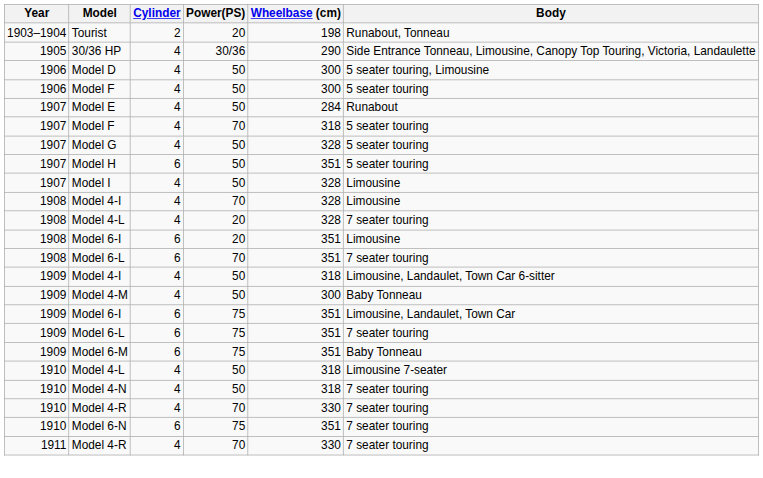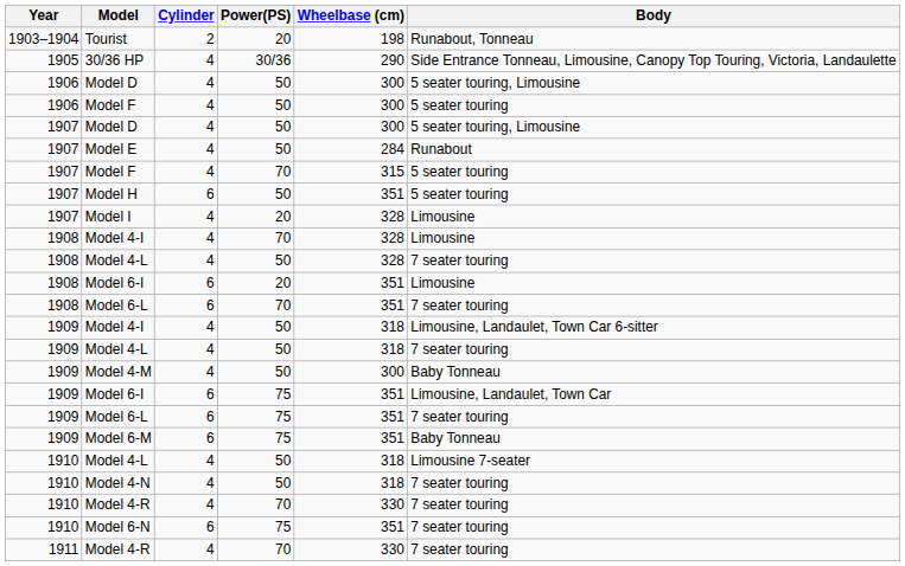 <table class="wikitable sortable">
 <tr>
 <th>Year</th>
 <th>Model</th>
 <th><a href='#'>Cylinder</a></th>
 <th>Power(PS)</th>
 <th><a href='#'>Wheelbase</a> (cm)</th>
 <th>Body</th>
 </tr>
 <tr>
 <td align="right">1903–1904</td>
 <td>Tourist</td>
 <td align="right">2</td>
 <td align="right">20</td>
 <td align="right">198</td>
 <td>Runabout, Tonneau</td>
 </tr>
 <tr>
 <td align="right">1905</td>
 <td>30/36 HP</td>
 <td align="right">4</td>
 <td align="right">30/36</td>
 <td align="right">290</td>
 <td>Side Entrance Tonneau, Limousine, Canopy Top Touring, Victoria, Landaulette</td>
 </tr>
 <tr>
 <td align="right">1906</td>
 <td>Model D</td>
 <td align="right">4</td>
 <td align="right">50</td>
 <td align="right">300</td>
 <td>5 seater touring, Limousine</td>
 </tr>
 <tr>
 <td align="right">1906</td>
 <td>Model F</td>
 <td align="right">4</td>
 <td align="right">50</td>
 <td align="right">300</td>
 <td>5 seater touring</td>
 </tr>
 <tr>
 <td align="right">1907</td>
+<td>Model D</td>
+<td align="right">4</td>
+<td align="right">50</td>
+<td align="right">300</td>
+<td>5 seater touring, Limousine</td>
+</tr>
+<tr>
+<td align="right">1907</td>
 <td>Model E</td>
 <td align="right">4</td>
 <td align="right">50</td>
 <td align="right">284</td>
 <td>Runabout</td>
 </tr>
 <tr>
 <td align="right">1907</td>
 <td>Model F</td>
 <td align="right">4</td>
 <td align="right">70</td>
-<td align="right">318</td>
-<td>5 seater touring</td>
-</tr>
-<tr>
-<td align="right">1907</td>
-<td>Model G</td>
-<td align="right">4</td>
-<td align="right">50</td>
-<td align="right">328</td>
+<td align="right">315</td>
 <td>5 seater touring</td>
 </tr>
 <tr>
 <td align="right">1907</td>
 <td>Model H</td>
 <td align="right">6</td>
 <td align="right">50</td>
 <td align="right">351</td>
 <td>5 seater touring</td>
 </tr>
 <tr>
 <td align="right">1907</td>
 <td>Model I</td>
 <td align="right">4</td>
-<td align="right">50</td>
+<td align="right">20</td>
 <td align="right">328</td>
 <td>Limousine</td>
 </tr>
 <tr>
 <td align="right">1908</td>
 <td>Model 4-I</td>
 <td align="right">4</td>
 <td align="right">70</td>
 <td align="right">328</td>
 <td>Limousine</td>
 </tr>
 <tr>
 <td align="right">1908</td>
 <td>Model 4-L</td>
 <td align="right">4</td>
-<td align="right">20</td>
+<td align="right">50</td>
 <td align="right">328</td>
 <td>7 seater touring</td>
 </tr>
 <tr>
 <td align="right">1908</td>
 <td>Model 6-I</td>
 <td align="right">6</td>
 <td align="right">20</td>
 <td align="right">351</td>
 <td>Limousine</td>
 </tr>
 <tr>
 <td align="right">1908</td>
 <td>Model 6-L</td>
 <td align="right">6</td>
 <td align="right">70</td>
 <td align="right">351</td>
 <td>7 seater touring</td>
 </tr>
 <tr>
 <td align="right">1909</td>
 <td>Model 4-I</td>
 <td align="right">4</td>
 <td align="right">50</td>
 <td align="right">318</td>
 <td>Limousine, Landaulet, Town Car 6-sitter</td>
+</tr>
+<tr>
+<td align="right">1909</td>
+<td>Model 4-L</td>
+<td align="right">4</td>
+<td align="right">50</td>
+<td align="right">318</td>
+<td>7 seater touring</td>
 </tr>
 <tr>
 <td align="right">1909</td>
 <td>Model 4-M</td>
 <td align="right">4</td>
 <td align="right">50</td>
 <td align="right">300</td>
 <td>Baby Tonneau</td>
 </tr>
 <tr>
 <td align="right">1909</td>
 <td>Model 6-I</td>
 <td align="right">6</td>
 <td align="right">75</td>
 <td align="right">351</td>
 <td>Limousine, Landaulet, Town Car</td>
 </tr>
 <tr>
 <td align="right">1909</td>
 <td>Model 6-L</td>
 <td align="right">6</td>
 <td align="right">75</td>
 <td align="right">351</td>
 <td>7 seater touring</td>
 </tr>
 <tr>
 <td align="right">1909</td>
 <td>Model 6-M</td>
 <td align="right">6</td>
 <td align="right">75</td>
 <td align="right">351</td>
 <td>Baby Tonneau</td>
 </tr>
 <tr>
 <td align="right">1910</td>
 <td>Model 4-L</td>
 <td align="right">4</td>
 <td align="right">50</td>
 <td align="right">318</td>
 <td>Limousine 7-seater</td>
 </tr>
 <tr>
 <td align="right">1910</td>
 <td>Model 4-N</td>
 <td align="right">4</td>
 <td align="right">50</td>
 <td align="right">318</td>
 <td>7 seater touring</td>
 </tr>
 <tr>
 <td align="right">1910</td>
 <td>Model 4-R</td>
 <td align="right">4</td>
 <td align="right">70</td>
 <td align="right">330</td>
 <td>7 seater touring</td>
 </tr>
 <tr>
 <td align="right">1910</td>
 <td>Model 6-N</td>
 <td align="right">6</td>
 <td align="right">75</td>
 <td align="right">351</td>
 <td>7 seater touring</td>
 </tr>
 <tr>
 <td align="right">1911</td>
 <td>Model 4-R</td>
 <td align="right">4</td>
 <td align="right">70</td>
 <td align="right">330</td>
 <td>7 seater touring</td>
 </tr>
 </table>
